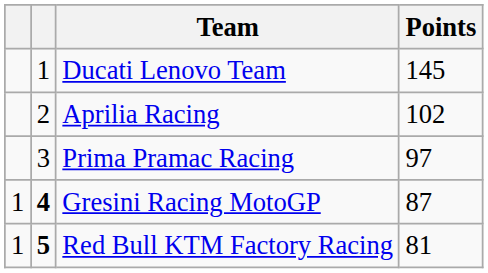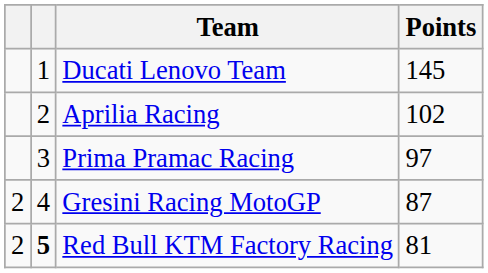 <table class="wikitable" style="font-size: 95%;">
 <tr>
 <th></th>
 <th></th>
 <th>Team</th>
 <th>Points</th>
 </tr>
 <tr>
 <td></td>
 <td align=center>1</td>
 <td> <a href='#'>Ducati Lenovo Team</a></td>
 <td align=left>145</td>
 </tr>
 <tr>
 <td></td>
 <td align=center>2</td>
 <td> <a href='#'>Aprilia Racing</a></td>
 <td align=left>102</td>
 </tr>
 <tr>
 <td></td>
 <td align=center>3</td>
 <td> <a href='#'>Prima Pramac Racing</a></td>
 <td align=left>97</td>
 </tr>
 <tr>
-<td> 1</td>
-<td align=center><strong>4</strong></td>
+<td> 2</td>
+<td align=center>4</td>
 <td> <a href='#'>Gresini Racing MotoGP</a></td>
 <td align=left>87</td>
 </tr>
 <tr>
-<td> 1</td>
+<td> 2</td>
 <td align=center><strong>5</strong></td>
 <td> <a href='#'>Red Bull KTM Factory Racing</a></td>
 <td align=left>81</td>
 </tr>
 </table>
